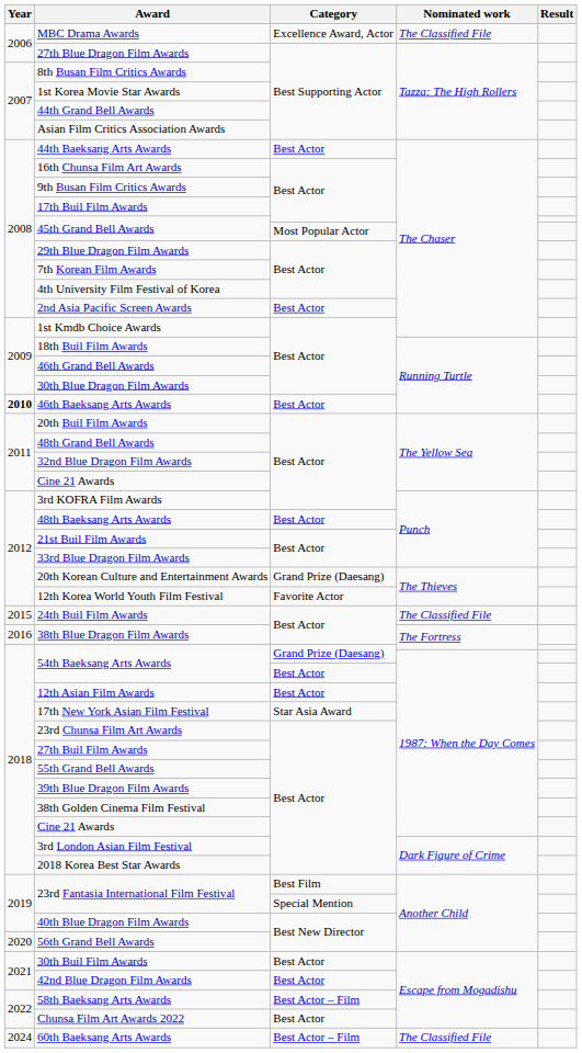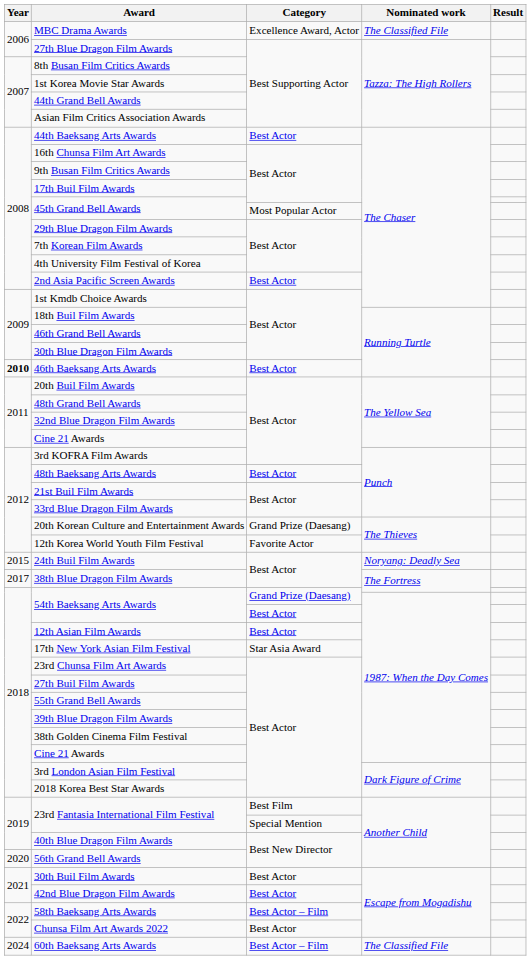 <table class="wikitable sortable">
 <tr>
 <th>Year</th>
 <th>Award</th>
 <th>Category</th>
 <th>Nominated work</th>
 <th>Result</th>
 </tr>
 <tr>
 <td rowspan="2">2006</td>
 <td><a href='#'>MBC Drama Awards</a></td>
 <td>Excellence Award, Actor</td>
 <td><em><a href='#'>The Classified File</a></em></td>
 <td></td>
 </tr>
 <tr>
 <td><a href='#'>27th Blue Dragon Film Awards</a></td>
 <td rowspan="5">Best Supporting Actor</td>
 <td rowspan="5"><em><a href='#'>Tazza: The High Rollers</a></em></td>
 <td></td>
 </tr>
 <tr>
 <td rowspan="4">2007</td>
 <td>8th <a href='#'>Busan Film Critics Awards</a></td>
 <td></td>
 </tr>
 <tr>
 <td>1st Korea Movie Star Awards</td>
 <td></td>
 </tr>
 <tr>
 <td><a href='#'>44th Grand Bell Awards</a></td>
 <td></td>
 </tr>
 <tr>
 <td>Asian Film Critics Association Awards</td>
 <td></td>
 </tr>
 <tr>
 <td rowspan=10>2008</td>
 <td><a href='#'>44th Baeksang Arts Awards</a></td>
 <td><a href='#'>Best Actor</a></td>
 <td rowspan=11><em><a href='#'>The Chaser</a></em></td>
 <td></td>
 </tr>
 <tr>
 <td>16th <a href='#'>Chunsa Film Art Awards</a></td>
 <td rowspan="4">Best Actor</td>
 <td></td>
 </tr>
 <tr>
 <td>9th <a href='#'>Busan Film Critics Awards</a></td>
 <td></td>
 </tr>
 <tr>
 <td><a href='#'>17th Buil Film Awards</a></td>
 <td></td>
 </tr>
 <tr>
 <td rowspan=2><a href='#'>45th Grand Bell Awards</a></td>
 <td></td>
 </tr>
 <tr>
 <td>Most Popular Actor</td>
 <td></td>
 </tr>
 <tr>
 <td><a href='#'>29th Blue Dragon Film Awards</a></td>
 <td rowspan="3">Best Actor</td>
 <td></td>
 </tr>
 <tr>
 <td>7th <a href='#'>Korean Film Awards</a></td>
 <td></td>
 </tr>
 <tr>
 <td>4th University Film Festival of Korea</td>
 <td></td>
 </tr>
 <tr>
 <td><a href='#'>2nd Asia Pacific Screen Awards</a></td>
 <td><a href='#'>Best Actor</a></td>
 <td></td>
 </tr>
 <tr>
 <td rowspan=4>2009</td>
 <td>1st Kmdb Choice Awards</td>
 <td rowspan="4">Best Actor</td>
 <td></td>
 </tr>
 <tr>
 <td>18th <a href='#'>Buil Film Awards</a></td>
 <td rowspan=4><em><a href='#'>Running Turtle</a></em></td>
 <td></td>
 </tr>
 <tr>
 <td><a href='#'>46th Grand Bell Awards</a></td>
 <td></td>
 </tr>
 <tr>
 <td><a href='#'>30th Blue Dragon Film Awards</a></td>
 <td></td>
 </tr>
 <tr>
 <td><strong>2010</strong></td>
 <td><a href='#'>46th Baeksang Arts Awards</a></td>
 <td><a href='#'>Best Actor</a></td>
 <td></td>
 </tr>
 <tr>
 <td rowspan="4">2011</td>
 <td>20th <a href='#'>Buil Film Awards</a></td>
 <td rowspan="5">Best Actor</td>
 <td rowspan="4"><em><a href='#'>The Yellow Sea</a></em></td>
 <td></td>
 </tr>
 <tr>
 <td><a href='#'>48th Grand Bell Awards</a></td>
 <td></td>
 </tr>
 <tr>
 <td><a href='#'>32nd Blue Dragon Film Awards</a></td>
 <td></td>
 </tr>
 <tr>
 <td><a href='#'>Cine 21</a> Awards</td>
 <td></td>
 </tr>
 <tr>
 <td rowspan="6">2012</td>
 <td>3rd KOFRA Film Awards</td>
 <td rowspan="4"><em><a href='#'>Punch</a></em></td>
 <td></td>
 </tr>
 <tr>
 <td><a href='#'>48th Baeksang Arts Awards</a></td>
 <td><a href='#'>Best Actor</a></td>
 <td></td>
 </tr>
 <tr>
 <td><a href='#'>21st Buil Film Awards</a></td>
 <td rowspan="2">Best Actor</td>
 <td></td>
 </tr>
 <tr>
 <td><a href='#'>33rd Blue Dragon Film Awards</a></td>
 <td></td>
 </tr>
 <tr>
 <td>20th Korean Culture and Entertainment Awards</td>
 <td>Grand Prize (Daesang)</td>
 <td rowspan=2><em><a href='#'>The Thieves</a></em></td>
 <td></td>
 </tr>
 <tr>
 <td>12th Korea World Youth Film Festival</td>
 <td>Favorite Actor</td>
 <td></td>
 </tr>
 <tr>
 <td>2015</td>
 <td><a href='#'>24th Buil Film Awards</a></td>
 <td rowspan="2">Best Actor</td>
-<td><em><a href='#'>The Classified File</a></em></td>
+<td><em><a href='#'>Noryang: Deadly Sea</a></em></td>
 <td></td>
 </tr>
 <tr>
-<td>2016</td>
+<td>2017</td>
 <td><a href='#'>38th Blue Dragon Film Awards</a></td>
 <td rowspan=2><em><a href='#'>The Fortress</a></em></td>
 <td></td>
 </tr>
 <tr>
 <td rowspan="13">2018</td>
 <td rowspan=3><a href='#'>54th Baeksang Arts Awards</a></td>
 <td rowspan=2><a href='#'>Grand Prize (Daesang)</a></td>
 <td></td>
 </tr>
 <tr>
 <td rowspan="10"><em><a href='#'>1987: When the Day Comes</a></em></td>
 <td></td>
 </tr>
 <tr>
 <td><a href='#'>Best Actor</a></td>
 <td></td>
 </tr>
 <tr>
 <td><a href='#'>12th Asian Film Awards</a></td>
 <td><a href='#'>Best Actor</a></td>
 <td></td>
 </tr>
 <tr>
 <td>17th <a href='#'>New York Asian Film Festival</a></td>
 <td>Star Asia Award</td>
 <td></td>
 </tr>
 <tr>
 <td>23rd <a href='#'>Chunsa Film Art Awards</a></td>
 <td rowspan="8">Best Actor</td>
 <td></td>
 </tr>
 <tr>
 <td><a href='#'>27th Buil Film Awards</a></td>
 <td></td>
 </tr>
 <tr>
 <td><a href='#'>55th Grand Bell Awards</a></td>
 <td></td>
 </tr>
 <tr>
 <td><a href='#'>39th Blue Dragon Film Awards</a></td>
 <td></td>
 </tr>
 <tr>
 <td>38th Golden Cinema Film Festival</td>
 <td></td>
 </tr>
 <tr>
 <td><a href='#'>Cine 21</a> Awards</td>
 <td></td>
 </tr>
 <tr>
 <td>3rd <a href='#'>London Asian Film Festival</a></td>
 <td rowspan="2"><em><a href='#'>Dark Figure of Crime</a></em></td>
 <td></td>
 </tr>
 <tr>
 <td>2018 Korea Best Star Awards</td>
 <td></td>
 </tr>
 <tr>
 <td rowspan="3">2019</td>
 <td rowspan="2">23rd <a href='#'>Fantasia International Film Festival</a></td>
 <td>Best Film</td>
 <td rowspan="4"><em><a href='#'>Another Child</a></em></td>
 <td></td>
 </tr>
 <tr>
 <td>Special Mention</td>
 <td></td>
 </tr>
 <tr>
 <td><a href='#'>40th Blue Dragon Film Awards</a></td>
 <td rowspan="2">Best New Director</td>
 <td></td>
 </tr>
 <tr>
 <td>2020</td>
 <td><a href='#'>56th Grand Bell Awards</a></td>
 <td></td>
 </tr>
 <tr>
 <td rowspan="2">2021</td>
 <td><a href='#'>30th Buil Film Awards</a></td>
 <td>Best Actor</td>
 <td rowspan="4"><em><a href='#'>Escape from Mogadishu</a></em></td>
 <td></td>
 </tr>
 <tr>
 <td><a href='#'>42nd Blue Dragon Film Awards</a></td>
 <td><a href='#'>Best Actor</a></td>
 <td></td>
 </tr>
 <tr>
 <td rowspan="2">2022</td>
 <td><a href='#'>58th Baeksang Arts Awards</a></td>
 <td><a href='#'>Best Actor – Film</a></td>
 <td></td>
 </tr>
 <tr>
 <td><a href='#'>Chunsa Film Art Awards 2022</a></td>
 <td>Best Actor</td>
 <td></td>
 </tr>
 <tr>
 <td>2024</td>
 <td><a href='#'>60th Baeksang Arts Awards</a></td>
 <td><a href='#'>Best Actor – Film</a></td>
 <td><em><a href='#'>The Classified File</a></em></td>
 <td></td>
 </tr>
 </table>
